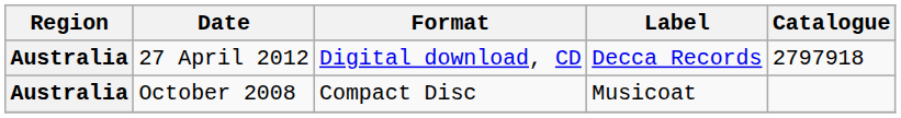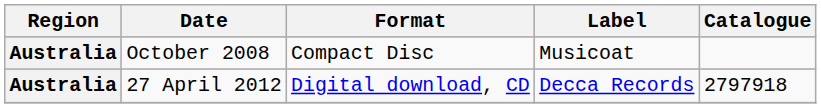 <table class="wikitable plainrowheaders">
 <tr>
 <th scope="col">Region</th>
 <th scope="col">Date</th>
 <th scope="col">Format</th>
 <th scope="col">Label</th>
 <th scope="col">Catalogue</th>
 </tr>
 <tr>
 <th scope="row">Australia</th>
+<td>October 2008</td>
+<td>Compact Disc</td>
+<td>Musicoat</td>
+<td></td>
+</tr>
+<tr>
+<th scope="row">Australia</th>
 <td>27 April 2012</td>
 <td><a href='#'>Digital download</a>, <a href='#'>CD</a></td>
 <td><a href='#'>Decca Records</a></td>
 <td>2797918</td>
 </tr>
 <tr>
-<th scope="row">Australia</th>
-<td>October 2008</td>
-<td>Compact Disc</td>
-<td>Musicoat</td>
-<td></td>
-</tr>
-<tr>
 </tr>
 </table>
